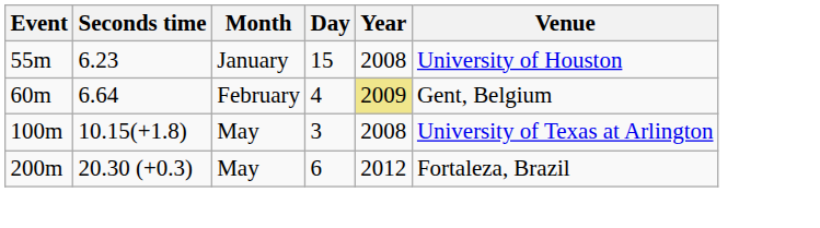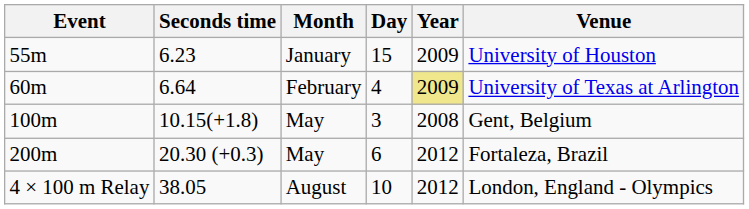 <table class="wikitable" border="1">
 <tr>
 <th>Event</th>
 <th>Seconds time</th>
 <th>Month</th>
 <th>Day</th>
 <th>Year</th>
 <th>Venue</th>
 </tr>
 <tr>
 <td>55m</td>
 <td>6.23</td>
 <td>January</td>
 <td>15</td>
-<td>2008</td>
+<td>2009</td>
 <td><a href='#'>University of Houston</a></td>
 </tr>
 <tr>
 <td>60m</td>
 <td>6.64</td>
 <td>February</td>
 <td>4</td>
 <td style="background: khaki;">2009</td>
-<td>Gent, Belgium</td>
+<td><a href='#'>University of Texas at Arlington</a></td>
 </tr>
 <tr>
 <td>100m</td>
 <td>10.15(+1.8)</td>
 <td>May</td>
 <td>3</td>
 <td>2008</td>
-<td><a href='#'>University of Texas at Arlington</a></td>
+<td>Gent, Belgium</td>
 </tr>
 <tr>
 <td>200m</td>
 <td>20.30 (+0.3)</td>
 <td>May</td>
 <td>6</td>
 <td>2012</td>
 <td>Fortaleza, Brazil</td>
 </tr>
+<tr>
+<td>4 × 100 m Relay</td>
+<td>38.05</td>
+<td>August</td>
+<td>10</td>
+<td>2012</td>
+<td>London, England - Olympics</td>
+</tr>
 </table>
